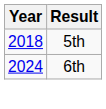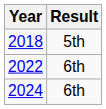 <table class="wikitable" style="text-align:center">
 <tr>
 <th>Year</th>
 <th>Result</th>
 </tr>
 <tr>
 <td><a href='#'>2018</a></td>
 <td>5th</td>
 </tr>
 <tr>
+<td><a href='#'>2022</a></td>
+<td>6th</td>
+</tr>
+<tr>
 <td><a href='#'>2024</a></td>
 <td>6th</td>
 </tr>
 </table>
